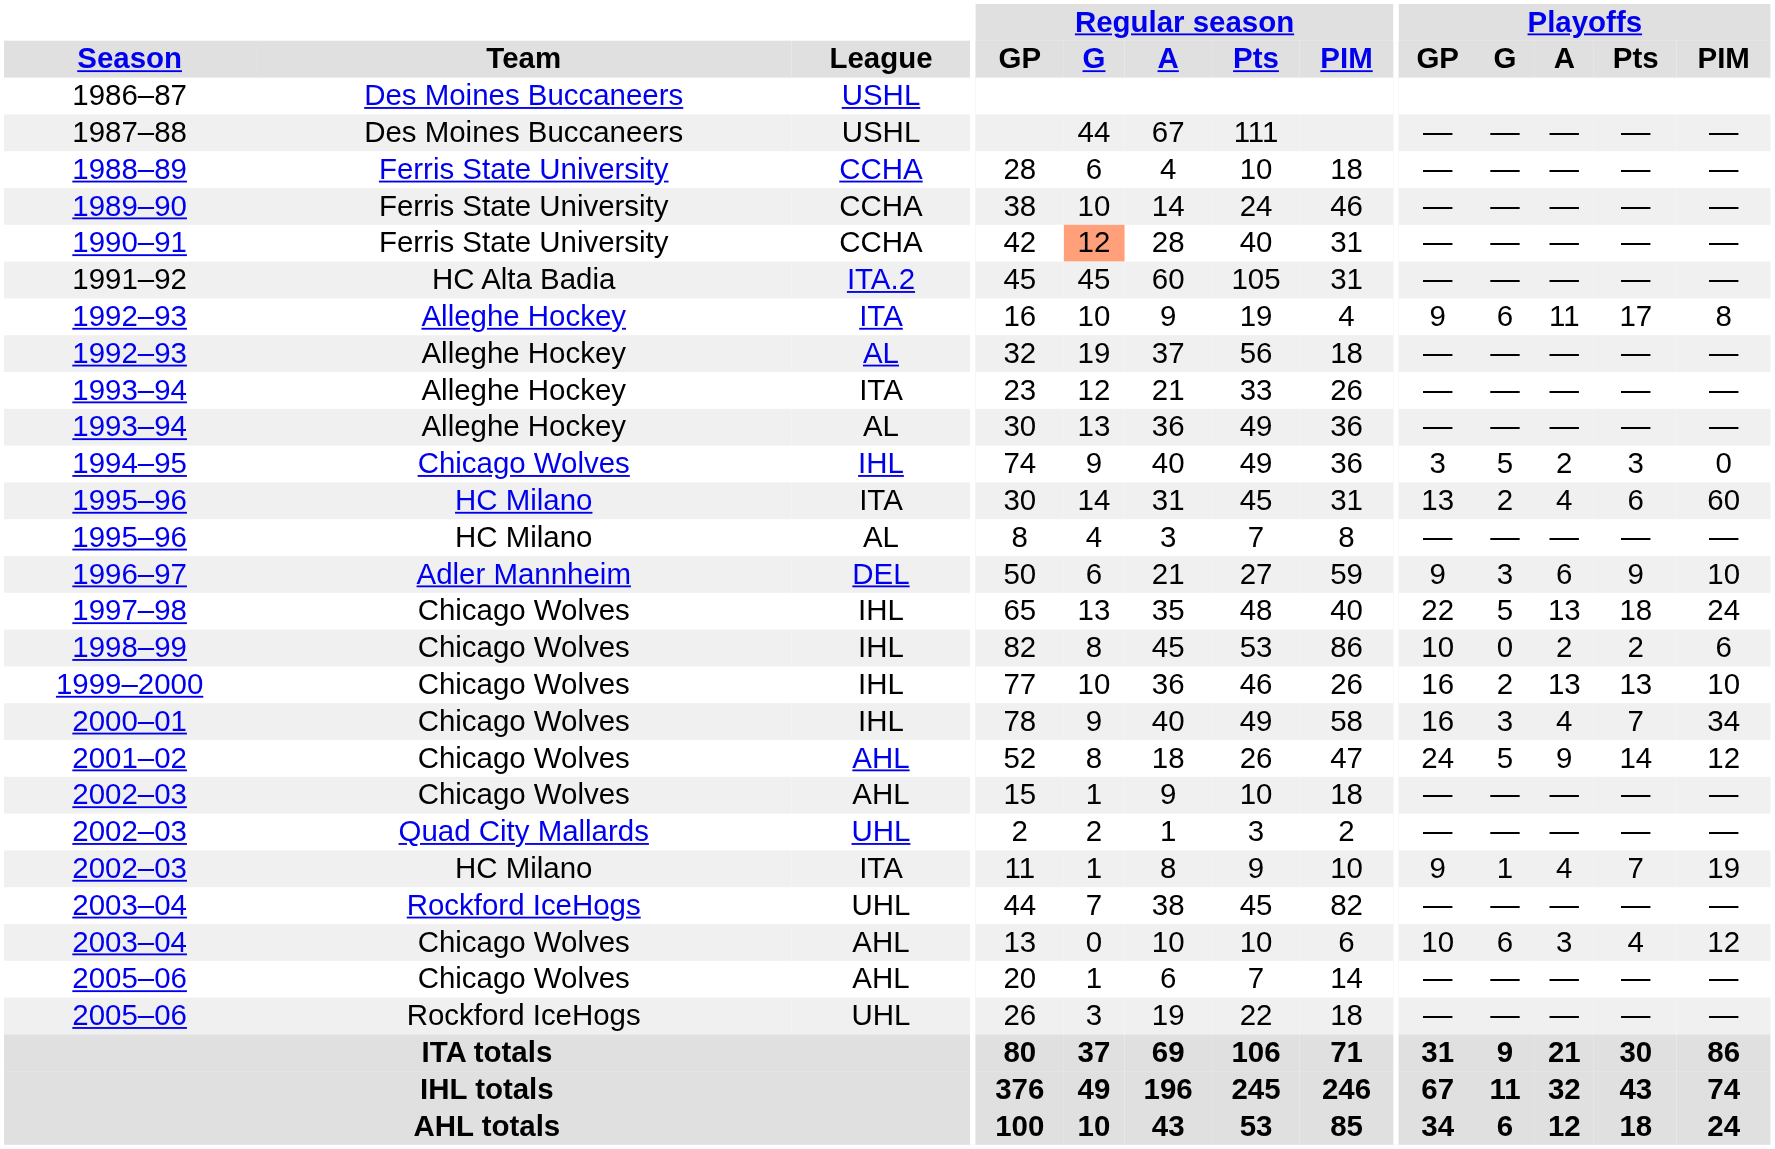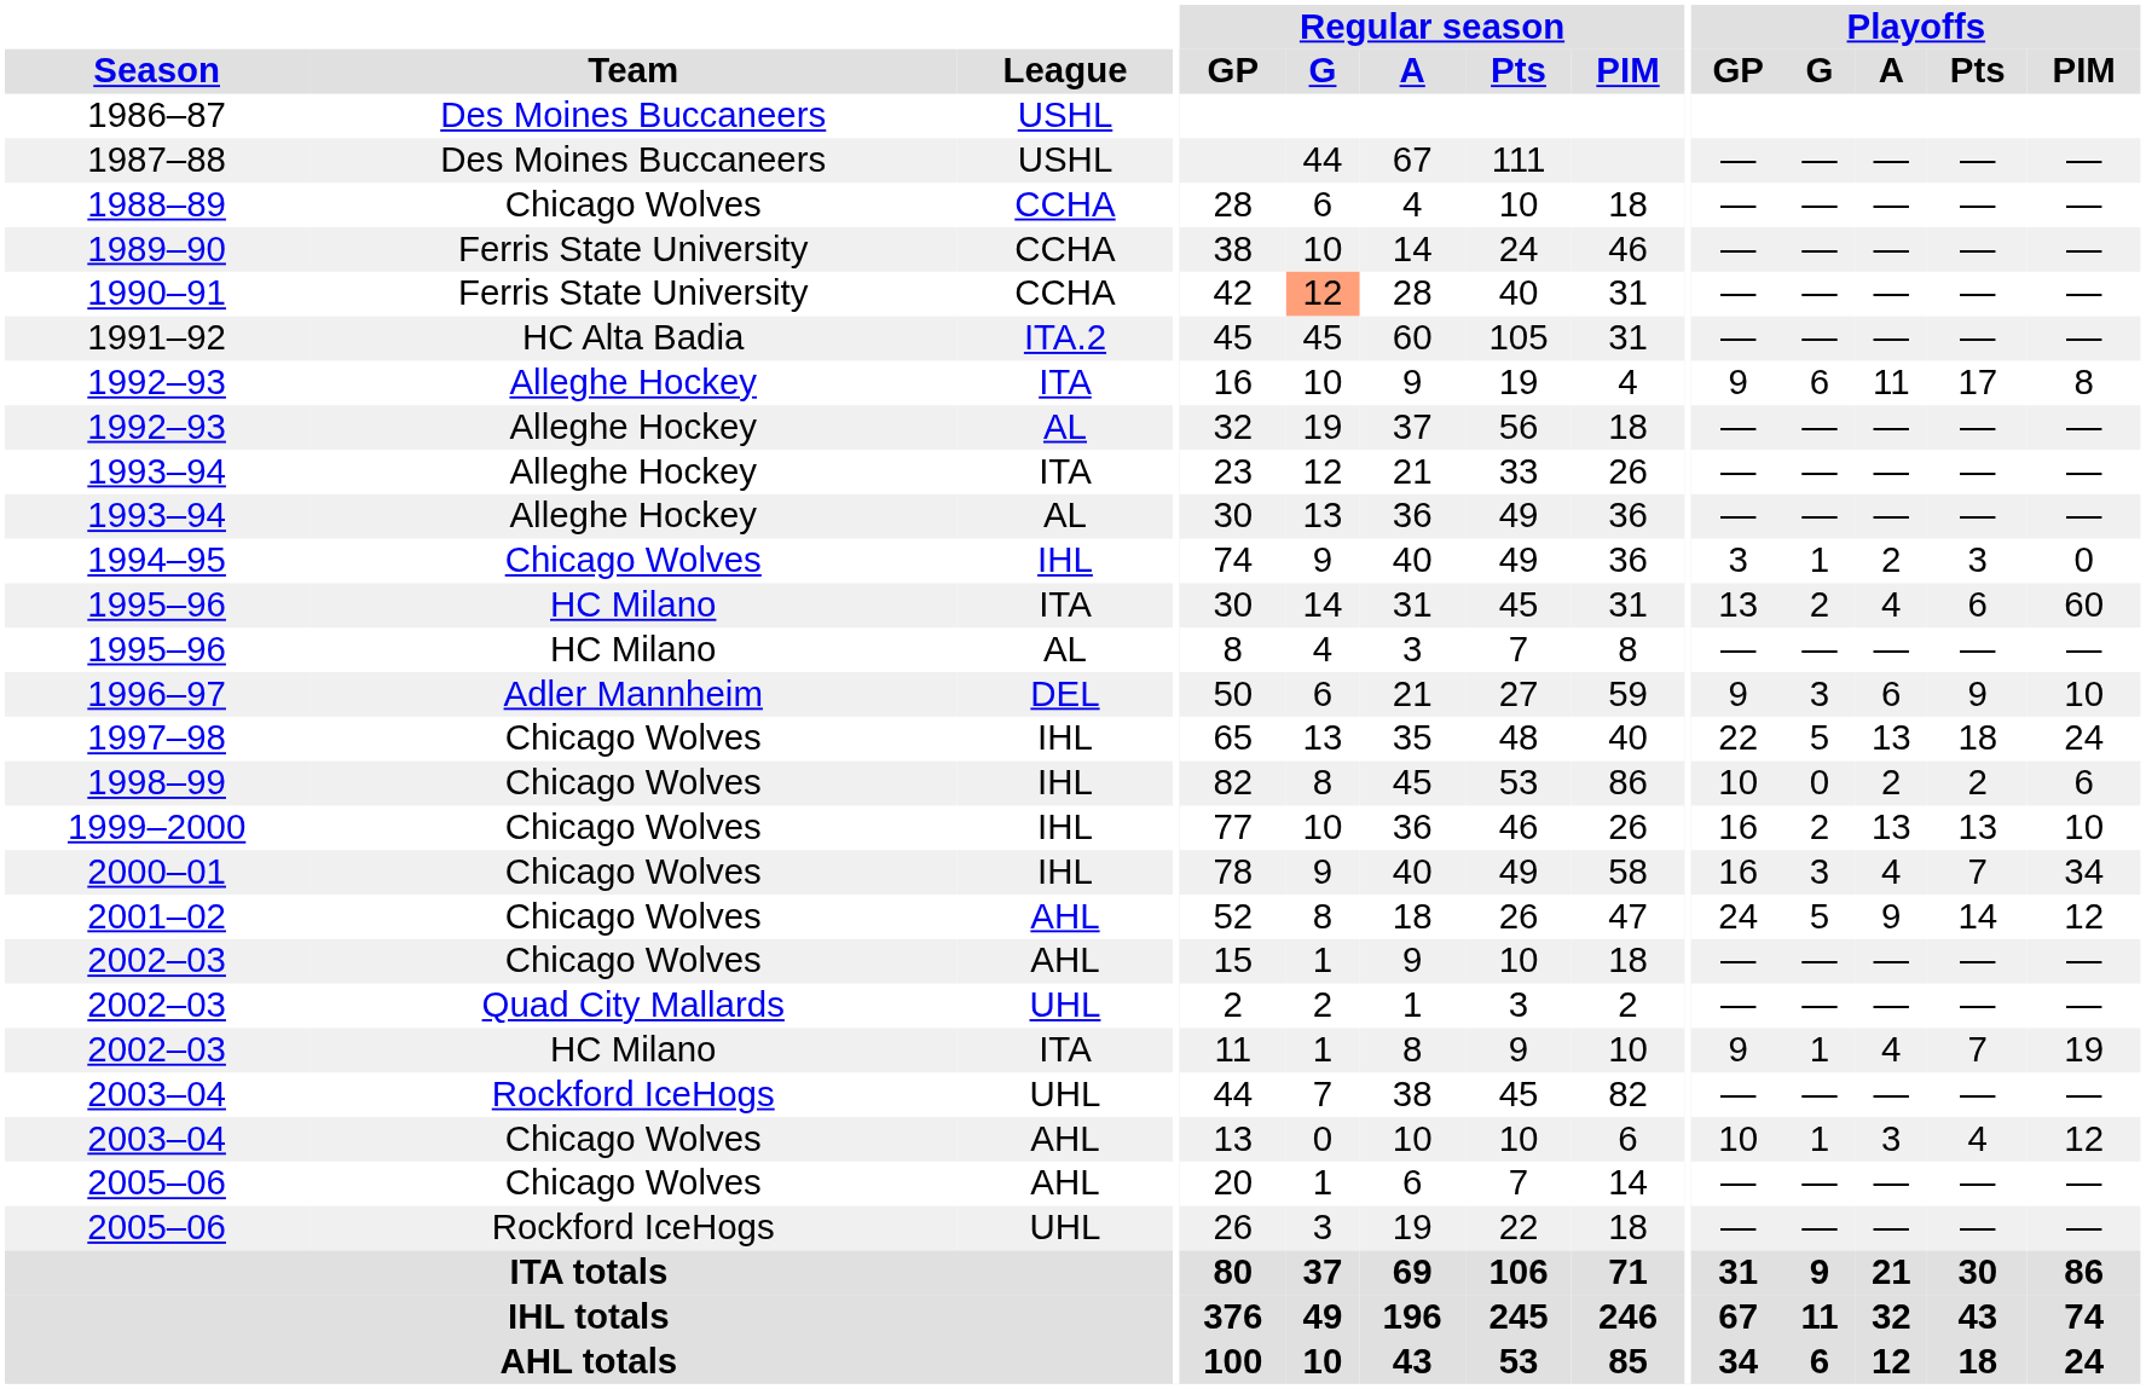 <table border="0" cellpadding="1" cellspacing="0" style="text-align:center; width:60em">
 <tr bgcolor="#e0e0e0">
 <th colspan="3" bgcolor="#ffffff"></th>
 <th rowspan="100" bgcolor="#ffffff"></th>
 <th colspan="5"><a href='#'>Regular season</a></th>
 <th rowspan="100" bgcolor="#ffffff"></th>
 <th colspan="5"><a href='#'>Playoffs</a></th>
 </tr>
 <tr bgcolor="#e0e0e0">
 <th><a href='#'>Season</a></th>
 <th>Team</th>
 <th>League</th>
 <th>GP</th>
 <th><a href='#'>G</a></th>
 <th><a href='#'>A</a></th>
 <th><a href='#'>Pts</a></th>
 <th><a href='#'>PIM</a></th>
 <th>GP</th>
 <th>G</th>
 <th>A</th>
 <th>Pts</th>
 <th>PIM</th>
 </tr>
 <tr>
 <td>1986–87</td>
 <td><a href='#'>Des Moines Buccaneers</a></td>
 <td><a href='#'>USHL</a></td>
 <td></td>
 <td></td>
 <td></td>
 <td></td>
 <td></td>
 <td></td>
 <td></td>
 <td></td>
 <td></td>
 <td></td>
 </tr>
 <tr bgcolor="#f0f0f0">
 <td>1987–88</td>
 <td>Des Moines Buccaneers</td>
 <td>USHL</td>
 <td></td>
 <td>44</td>
 <td>67</td>
 <td>111</td>
 <td></td>
 <td>—</td>
 <td>—</td>
 <td>—</td>
 <td>—</td>
 <td>—</td>
 </tr>
 <tr>
 <td><a href='#'>1988–89</a></td>
-<td><a href='#'>Ferris State University</a></td>
+<td>Chicago Wolves</td>
 <td><a href='#'>CCHA</a></td>
 <td>28</td>
 <td>6</td>
 <td>4</td>
 <td>10</td>
 <td>18</td>
 <td>—</td>
 <td>—</td>
 <td>—</td>
 <td>—</td>
 <td>—</td>
 </tr>
 <tr bgcolor="#f0f0f0">
 <td><a href='#'>1989–90</a></td>
 <td>Ferris State University</td>
 <td>CCHA</td>
 <td>38</td>
 <td>10</td>
 <td>14</td>
 <td>24</td>
 <td>46</td>
 <td>—</td>
 <td>—</td>
 <td>—</td>
 <td>—</td>
 <td>—</td>
 </tr>
 <tr>
 <td><a href='#'>1990–91</a></td>
 <td>Ferris State University</td>
 <td>CCHA</td>
 <td>42</td>
 <td style="background: lightsalmon;">12</td>
 <td>28</td>
 <td>40</td>
 <td>31</td>
 <td>—</td>
 <td>—</td>
 <td>—</td>
 <td>—</td>
 <td>—</td>
 </tr>
 <tr bgcolor="#f0f0f0">
 <td>1991–92</td>
 <td>HC Alta Badia</td>
 <td><a href='#'>ITA.2</a></td>
 <td>45</td>
 <td>45</td>
 <td>60</td>
 <td>105</td>
 <td>31</td>
 <td>—</td>
 <td>—</td>
 <td>—</td>
 <td>—</td>
 <td>—</td>
 </tr>
 <tr>
 <td><a href='#'>1992–93</a></td>
 <td><a href='#'>Alleghe Hockey</a></td>
 <td><a href='#'>ITA</a></td>
 <td>16</td>
 <td>10</td>
 <td>9</td>
 <td>19</td>
 <td>4</td>
 <td>9</td>
 <td>6</td>
 <td>11</td>
 <td>17</td>
 <td>8</td>
 </tr>
 <tr bgcolor="#f0f0f0">
 <td><a href='#'>1992–93</a></td>
 <td>Alleghe Hockey</td>
 <td><a href='#'>AL</a></td>
 <td>32</td>
 <td>19</td>
 <td>37</td>
 <td>56</td>
 <td>18</td>
 <td>—</td>
 <td>—</td>
 <td>—</td>
 <td>—</td>
 <td>—</td>
 </tr>
 <tr>
 <td><a href='#'>1993–94</a></td>
 <td>Alleghe Hockey</td>
 <td>ITA</td>
 <td>23</td>
 <td>12</td>
 <td>21</td>
 <td>33</td>
 <td>26</td>
 <td>—</td>
 <td>—</td>
 <td>—</td>
 <td>—</td>
 <td>—</td>
 </tr>
 <tr bgcolor="#f0f0f0">
 <td><a href='#'>1993–94</a></td>
 <td>Alleghe Hockey</td>
 <td>AL</td>
 <td>30</td>
 <td>13</td>
 <td>36</td>
 <td>49</td>
 <td>36</td>
 <td>—</td>
 <td>—</td>
 <td>—</td>
 <td>—</td>
 <td>—</td>
 </tr>
 <tr>
 <td><a href='#'>1994–95</a></td>
 <td><a href='#'>Chicago Wolves</a></td>
 <td><a href='#'>IHL</a></td>
 <td>74</td>
 <td>9</td>
 <td>40</td>
 <td>49</td>
 <td>36</td>
 <td>3</td>
-<td>5</td>
+<td>1</td>
 <td>2</td>
 <td>3</td>
 <td>0</td>
 </tr>
 <tr bgcolor="#f0f0f0">
 <td><a href='#'>1995–96</a></td>
 <td><a href='#'>HC Milano</a></td>
 <td>ITA</td>
 <td>30</td>
 <td>14</td>
 <td>31</td>
 <td>45</td>
 <td>31</td>
 <td>13</td>
 <td>2</td>
 <td>4</td>
 <td>6</td>
 <td>60</td>
 </tr>
 <tr>
 <td><a href='#'>1995–96</a></td>
 <td>HC Milano</td>
 <td>AL</td>
 <td>8</td>
 <td>4</td>
 <td>3</td>
 <td>7</td>
 <td>8</td>
 <td>—</td>
 <td>—</td>
 <td>—</td>
 <td>—</td>
 <td>—</td>
 </tr>
 <tr bgcolor="#f0f0f0">
 <td><a href='#'>1996–97</a></td>
 <td><a href='#'>Adler Mannheim</a></td>
 <td><a href='#'>DEL</a></td>
 <td>50</td>
 <td>6</td>
 <td>21</td>
 <td>27</td>
 <td>59</td>
 <td>9</td>
 <td>3</td>
 <td>6</td>
 <td>9</td>
 <td>10</td>
 </tr>
 <tr>
 <td><a href='#'>1997–98</a></td>
 <td>Chicago Wolves</td>
 <td>IHL</td>
 <td>65</td>
 <td>13</td>
 <td>35</td>
 <td>48</td>
 <td>40</td>
 <td>22</td>
 <td>5</td>
 <td>13</td>
 <td>18</td>
 <td>24</td>
 </tr>
 <tr bgcolor="#f0f0f0">
 <td><a href='#'>1998–99</a></td>
 <td>Chicago Wolves</td>
 <td>IHL</td>
 <td>82</td>
 <td>8</td>
 <td>45</td>
 <td>53</td>
 <td>86</td>
 <td>10</td>
 <td>0</td>
 <td>2</td>
 <td>2</td>
 <td>6</td>
 </tr>
 <tr>
 <td><a href='#'>1999–2000</a></td>
 <td>Chicago Wolves</td>
 <td>IHL</td>
 <td>77</td>
 <td>10</td>
 <td>36</td>
 <td>46</td>
 <td>26</td>
 <td>16</td>
 <td>2</td>
 <td>13</td>
 <td>13</td>
 <td>10</td>
 </tr>
 <tr bgcolor="#f0f0f0">
 <td><a href='#'>2000–01</a></td>
 <td>Chicago Wolves</td>
 <td>IHL</td>
 <td>78</td>
 <td>9</td>
 <td>40</td>
 <td>49</td>
 <td>58</td>
 <td>16</td>
 <td>3</td>
 <td>4</td>
 <td>7</td>
 <td>34</td>
 </tr>
 <tr>
 <td><a href='#'>2001–02</a></td>
 <td>Chicago Wolves</td>
 <td><a href='#'>AHL</a></td>
 <td>52</td>
 <td>8</td>
 <td>18</td>
 <td>26</td>
 <td>47</td>
 <td>24</td>
 <td>5</td>
 <td>9</td>
 <td>14</td>
 <td>12</td>
 </tr>
 <tr bgcolor="#f0f0f0">
 <td><a href='#'>2002–03</a></td>
 <td>Chicago Wolves</td>
 <td>AHL</td>
 <td>15</td>
 <td>1</td>
 <td>9</td>
 <td>10</td>
 <td>18</td>
 <td>—</td>
 <td>—</td>
 <td>—</td>
 <td>—</td>
 <td>—</td>
 </tr>
 <tr>
 <td><a href='#'>2002–03</a></td>
 <td><a href='#'>Quad City Mallards</a></td>
 <td><a href='#'>UHL</a></td>
 <td>2</td>
 <td>2</td>
 <td>1</td>
 <td>3</td>
 <td>2</td>
 <td>—</td>
 <td>—</td>
 <td>—</td>
 <td>—</td>
 <td>—</td>
 </tr>
 <tr>
 </tr>
 <tr bgcolor="#f0f0f0">
 <td><a href='#'>2002–03</a></td>
 <td>HC Milano</td>
 <td>ITA</td>
 <td>11</td>
 <td>1</td>
 <td>8</td>
 <td>9</td>
 <td>10</td>
 <td>9</td>
 <td>1</td>
 <td>4</td>
 <td>7</td>
 <td>19</td>
 </tr>
 <tr>
 <td><a href='#'>2003–04</a></td>
 <td><a href='#'>Rockford IceHogs</a></td>
 <td>UHL</td>
 <td>44</td>
 <td>7</td>
 <td>38</td>
 <td>45</td>
 <td>82</td>
 <td>—</td>
 <td>—</td>
 <td>—</td>
 <td>—</td>
 <td>—</td>
 </tr>
 <tr bgcolor="#f0f0f0">
 <td><a href='#'>2003–04</a></td>
 <td>Chicago Wolves</td>
 <td>AHL</td>
 <td>13</td>
 <td>0</td>
 <td>10</td>
 <td>10</td>
 <td>6</td>
 <td>10</td>
-<td>6</td>
+<td>1</td>
 <td>3</td>
 <td>4</td>
 <td>12</td>
 </tr>
 <tr>
 <td><a href='#'>2005–06</a></td>
 <td>Chicago Wolves</td>
 <td>AHL</td>
 <td>20</td>
 <td>1</td>
 <td>6</td>
 <td>7</td>
 <td>14</td>
 <td>—</td>
 <td>—</td>
 <td>—</td>
 <td>—</td>
 <td>—</td>
 </tr>
 <tr bgcolor="#f0f0f0">
 <td><a href='#'>2005–06</a></td>
 <td>Rockford IceHogs</td>
 <td>UHL</td>
 <td>26</td>
 <td>3</td>
 <td>19</td>
 <td>22</td>
 <td>18</td>
 <td>—</td>
 <td>—</td>
 <td>—</td>
 <td>—</td>
 <td>—</td>
 </tr>
 <tr bgcolor="#e0e0e0">
 <th colspan="3">ITA totals</th>
 <th>80</th>
 <th>37</th>
 <th>69</th>
 <th>106</th>
 <th>71</th>
 <th>31</th>
 <th>9</th>
 <th>21</th>
 <th>30</th>
 <th>86</th>
 </tr>
 <tr bgcolor="#e0e0e0">
 <th colspan="3">IHL totals</th>
 <th>376</th>
 <th>49</th>
 <th>196</th>
 <th>245</th>
 <th>246</th>
 <th>67</th>
 <th>11</th>
 <th>32</th>
 <th>43</th>
 <th>74</th>
 </tr>
 <tr bgcolor="#e0e0e0">
 <th colspan="3">AHL totals</th>
 <th>100</th>
 <th>10</th>
 <th>43</th>
 <th>53</th>
 <th>85</th>
 <th>34</th>
 <th>6</th>
 <th>12</th>
 <th>18</th>
 <th>24</th>
 </tr>
 </table>
